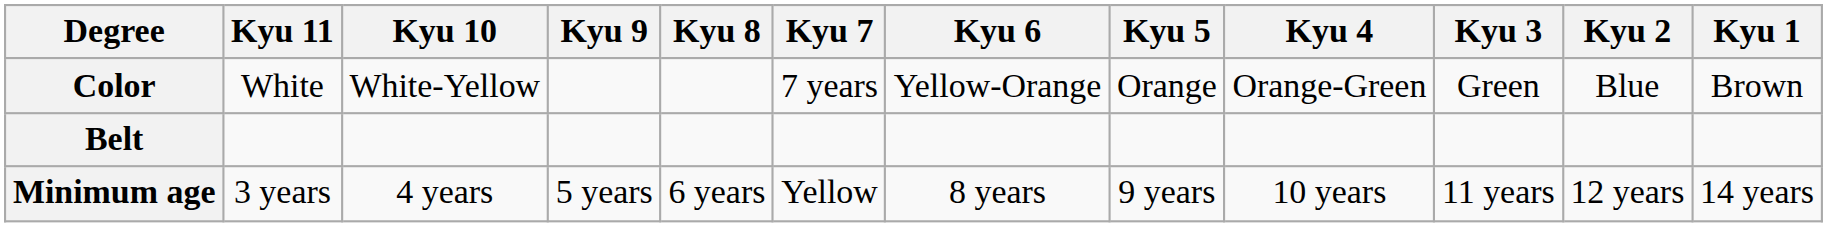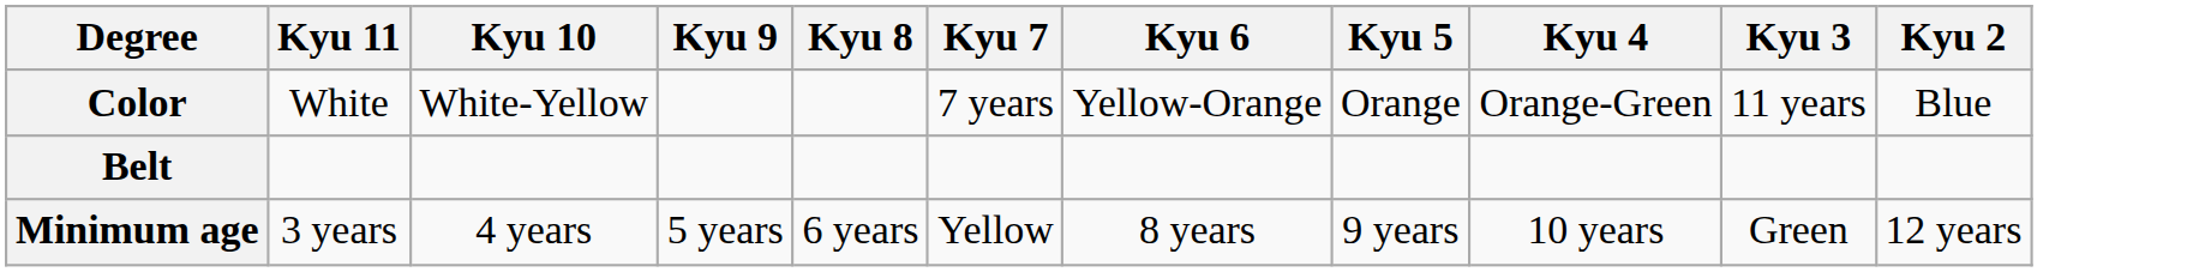 <table class="wikitable" style="text-align:center;">
 <tr>
 <th>Degree</th>
 <th>Kyu 11</th>
 <th>Kyu 10</th>
 <th>Kyu 9</th>
 <th>Kyu 8</th>
 <th>Kyu 7</th>
 <th>Kyu 6</th>
 <th>Kyu 5</th>
 <th>Kyu 4</th>
 <th>Kyu 3</th>
 <th>Kyu 2</th>
-<th>Kyu 1</th>
 </tr>
 <tr>
 <th>Color</th>
 <td>White</td>
 <td>White-Yellow</td>
 <td></td>
 <td></td>
 <td>7 years</td>
 <td>Yellow-Orange</td>
 <td>Orange</td>
 <td>Orange-Green</td>
-<td>Green</td>
+<td>11 years</td>
 <td>Blue</td>
-<td>Brown</td>
 </tr>
 <tr>
 <th>Belt</th>
-<td></td>
 <td></td>
 <td></td>
 <td></td>
 <td></td>
 <td></td>
 <td></td>
 <td></td>
 <td></td>
 <td></td>
 <td></td>
 </tr>
 <tr>
 <th>Minimum age</th>
 <td>3 years</td>
 <td>4 years</td>
 <td>5 years</td>
 <td>6 years</td>
 <td>Yellow</td>
 <td>8 years</td>
 <td>9 years</td>
 <td>10 years</td>
-<td>11 years</td>
+<td>Green</td>
 <td>12 years</td>
-<td>14 years</td>
 </tr>
 </table>
